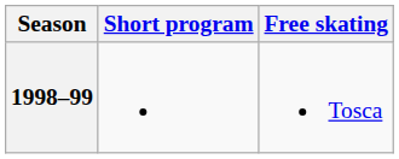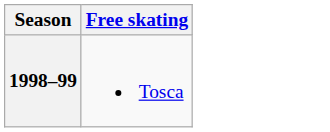 <table class=wikitable style=text-align:center>
 <tr>
 <th>Season</th>
-<th><a href='#'>Short program</a></th>
 <th><a href='#'>Free skating</a></th>
 </tr>
 <tr>
 <th>1998–99 <br></th>
-<td><br><ul><li></li></ul></td>
 <td><br><ul><li><a href='#'>Tosca</a> <br></li></ul></td>
 </tr>
 </table>
